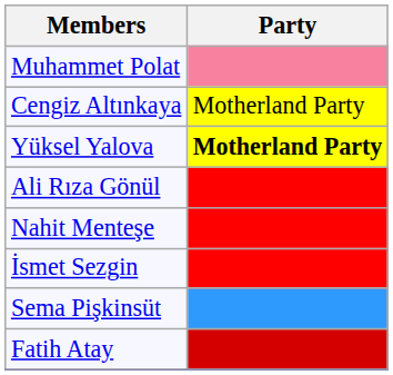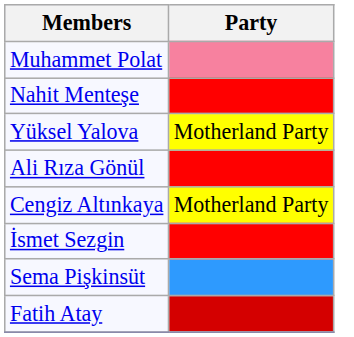 <table class=wikitable style="border:1px solid #8888aa; background-color:#f7f8ff; padding:0px; font-size:90%;">
 <tr>
 <th>Members</th>
 <th>Party</th>
 </tr>
 <tr>
 <td><a href='#'>Muhammet Polat</a></td>
 <td style="background: #F7819F"></td>
 </tr>
 <tr>
-<td><a href='#'>Cengiz Altınkaya</a></td>
-<td style="background: #ffff00">Motherland Party</td>
+<td><a href='#'>Nahit Menteşe</a></td>
+<td style="background: #ff0000"></td>
 </tr>
 <tr>
 <td><a href='#'>Yüksel Yalova</a></td>
-<td style="background: #ffff00"><strong>Motherland Party</strong></td>
+<td style="background: #ffff00">Motherland Party</td>
 </tr>
 <tr>
 <td><a href='#'>Ali Rıza Gönül</a></td>
 <td style="background: #ff0000"></td>
 </tr>
 <tr>
-<td><a href='#'>Nahit Menteşe</a></td>
-<td style="background: #ff0000"></td>
+<td><a href='#'>Cengiz Altınkaya</a></td>
+<td style="background: #ffff00">Motherland Party</td>
 </tr>
 <tr>
 <td><a href='#'>İsmet Sezgin</a></td>
 <td style="background: #ff0000"></td>
 </tr>
 <tr>
 <td><a href='#'>Sema Pişkinsüt</a></td>
 <td style="background: #2E9AFE"></td>
 </tr>
 <tr>
 <td><a href='#'>Fatih Atay</a></td>
 <td style="background: #d40000"></td>
 </tr>
 <tr>
 </tr>
 </table>
